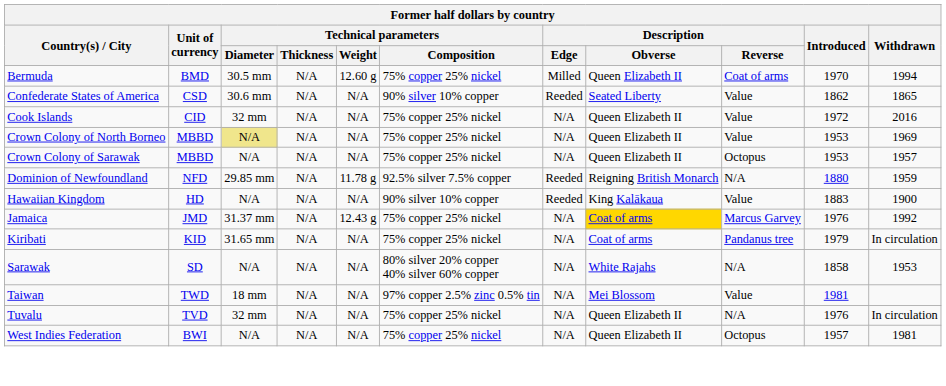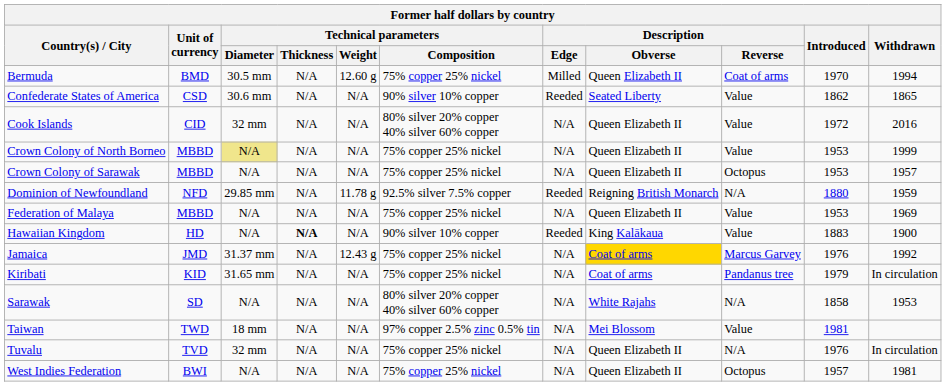 <table class="wikitable" style="font-size: 90%">
 <tr>
 <th colspan=11><strong>Former half dollars by country</strong></th>
 </tr>
 <tr>
 <th rowspan=2>Country(s) / City</th>
 <th rowspan=2>Unit of <br>currency</th>
 <th colspan=4>Technical parameters</th>
 <th colspan=3>Description</th>
 <th rowspan=2>Introduced</th>
 <th rowspan=2>Withdrawn</th>
 </tr>
 <tr>
 <th>Diameter</th>
 <th>Thickness</th>
 <th>Weight</th>
 <th>Composition</th>
 <th>Edge</th>
 <th>Obverse</th>
 <th>Reverse</th>
 </tr>
 <tr>
 <td> <a href='#'>Bermuda</a></td>
 <td style="text-align:center;"><a href='#'>BMD</a></td>
 <td style="text-align:center;">30.5 mm</td>
 <td style="text-align:center;">N/A</td>
 <td style="text-align:center;">12.60 g</td>
 <td>75% <a href='#'>copper</a> 25% <a href='#'>nickel</a></td>
 <td style="text-align:center;">Milled</td>
 <td>Queen <a href='#'>Elizabeth II</a></td>
 <td><a href='#'>Coat of arms</a></td>
 <td style="text-align:center;">1970</td>
 <td style="text-align:center;">1994</td>
 </tr>
 <tr>
 <td> <a href='#'>Confederate States of America</a></td>
 <td style="text-align:center;"><a href='#'>CSD</a></td>
 <td style="text-align:center;">30.6 mm</td>
 <td style="text-align:center;">N/A</td>
 <td style="text-align:center;">N/A</td>
 <td>90% <a href='#'>silver</a> 10% copper</td>
 <td style="text-align:center;">Reeded</td>
 <td><a href='#'>Seated Liberty</a></td>
 <td>Value</td>
 <td style="text-align:center;">1862</td>
 <td style="text-align:center;">1865</td>
 </tr>
 <tr>
 <td> <a href='#'>Cook Islands</a></td>
 <td style="text-align:center;"><a href='#'>CID</a></td>
 <td style="text-align:center;">32 mm</td>
 <td style="text-align:center;">N/A</td>
 <td style="text-align:center;">N/A</td>
-<td>75% copper 25% nickel</td>
+<td>80% silver 20% copper  <br> 40% silver 60% copper </td>
 <td style="text-align:center;">N/A</td>
 <td>Queen Elizabeth II</td>
 <td>Value</td>
 <td style="text-align:center;">1972</td>
 <td style="text-align:center;">2016</td>
 </tr>
 <tr>
 <td> <a href='#'>Crown Colony of North Borneo</a></td>
 <td style="text-align:center;"><a href='#'>MBBD</a></td>
 <td style="background: khaki; text-align:center;">N/A</td>
 <td style="text-align:center;">N/A</td>
 <td style="text-align:center;">N/A</td>
 <td>75% copper 25% nickel</td>
 <td style="text-align:center;">N/A</td>
 <td>Queen Elizabeth II</td>
 <td>Value</td>
 <td style="text-align:center;">1953</td>
-<td style="text-align:center;">1969</td>
+<td style="text-align:center;">1999</td>
 </tr>
 <tr>
 <td> <a href='#'>Crown Colony of Sarawak</a></td>
 <td style="text-align:center;"><a href='#'>MBBD</a></td>
 <td style="text-align:center;">N/A</td>
 <td style="text-align:center;">N/A</td>
 <td style="text-align:center;">N/A</td>
 <td>75% copper 25% nickel</td>
 <td style="text-align:center;">N/A</td>
 <td>Queen Elizabeth II</td>
 <td>Octopus</td>
 <td style="text-align:center;">1953</td>
 <td style="text-align:center;">1957</td>
 </tr>
 <tr>
 <td> <a href='#'>Dominion of Newfoundland</a></td>
 <td style="text-align:center;"><a href='#'>NFD</a></td>
 <td style="text-align:center;">29.85 mm</td>
 <td style="text-align:center;">N/A</td>
 <td style="text-align:center;">11.78 g</td>
 <td>92.5% silver 7.5% copper</td>
 <td style="text-align:center;">Reeded</td>
 <td>Reigning <a href='#'>British Monarch</a></td>
 <td>N/A</td>
 <td style="text-align:center;"><a href='#'>1880</a></td>
 <td style="text-align:center;">1959</td>
 </tr>
 <tr>
+<td> <a href='#'>Federation of Malaya</a></td>
+<td style="text-align:center;"><a href='#'>MBBD</a></td>
+<td style="text-align:center;">N/A</td>
+<td style="text-align:center;">N/A</td>
+<td style="text-align:center;">N/A</td>
+<td>75% copper 25% nickel</td>
+<td style="text-align:center;">N/A</td>
+<td>Queen Elizabeth II</td>
+<td>Value</td>
+<td style="text-align:center;">1953</td>
+<td style="text-align:center;">1969</td>
+</tr>
+<tr>
 <td> <a href='#'>Hawaiian Kingdom</a></td>
 <td style="text-align:center;"><a href='#'>HD</a></td>
 <td style="text-align:center;">N/A</td>
-<td style="text-align:center;">N/A</td>
+<td style="text-align:center;"><strong>N/A</strong></td>
 <td style="text-align:center;">N/A</td>
 <td>90% silver 10% copper</td>
 <td style="text-align:center;">Reeded</td>
 <td>King <a href='#'>Kalākaua</a></td>
 <td>Value</td>
 <td style="text-align:center;">1883</td>
 <td style="text-align:center;">1900</td>
 </tr>
 <tr>
 <td> <a href='#'>Jamaica</a></td>
 <td style="text-align:center;"><a href='#'>JMD</a></td>
 <td style="text-align:center;">31.37 mm</td>
 <td style="text-align:center;">N/A</td>
 <td style="text-align:center;">12.43 g</td>
 <td>75% copper 25% nickel</td>
 <td style="text-align:center;">N/A</td>
 <td style="background: gold;"><a href='#'>Coat of arms</a></td>
 <td><a href='#'>Marcus Garvey</a></td>
 <td style="text-align:center;">1976</td>
 <td style="text-align:center;">1992</td>
 </tr>
 <tr>
 <td> <a href='#'>Kiribati</a></td>
 <td style="text-align:center;"><a href='#'>KID</a></td>
 <td style="text-align:center;">31.65 mm</td>
 <td style="text-align:center;">N/A</td>
 <td style="text-align:center;">N/A</td>
 <td>75% copper 25% nickel</td>
 <td style="text-align:center;">N/A</td>
 <td><a href='#'>Coat of arms</a></td>
 <td><a href='#'>Pandanus tree</a></td>
 <td style="text-align:center;">1979</td>
 <td style="text-align:center;">In circulation</td>
 </tr>
 <tr>
 <td> <a href='#'>Sarawak</a></td>
 <td style="text-align:center;"><a href='#'>SD</a></td>
 <td style="text-align:center;">N/A</td>
 <td style="text-align:center;">N/A</td>
 <td style="text-align:center;">N/A</td>
 <td>80% silver 20% copper  <br> 40% silver 60% copper </td>
 <td style="text-align:center;">N/A</td>
 <td><a href='#'>White Rajahs</a></td>
 <td>N/A</td>
 <td style="text-align:center;">1858</td>
 <td style="text-align:center;">1953</td>
 </tr>
 <tr>
 <td> <a href='#'>Taiwan</a></td>
 <td style="text-align:center;"><a href='#'>TWD</a></td>
 <td style="text-align:center;">18 mm</td>
 <td style="text-align:center;">N/A</td>
 <td style="text-align:center;">N/A</td>
 <td>97% copper 2.5% <a href='#'>zinc</a> 0.5% <a href='#'>tin</a></td>
 <td style="text-align:center;">N/A</td>
 <td><a href='#'>Mei Blossom</a></td>
 <td>Value</td>
 <td style="text-align:center;"><a href='#'>1981</a></td>
 <td></td>
 </tr>
 <tr>
 <td> <a href='#'>Tuvalu</a></td>
 <td style="text-align:center;"><a href='#'>TVD</a></td>
 <td style="text-align:center;">32 mm</td>
 <td style="text-align:center;">N/A</td>
 <td style="text-align:center;">N/A</td>
 <td>75% copper 25% nickel</td>
 <td style="text-align:center;">N/A</td>
 <td>Queen Elizabeth II</td>
 <td>N/A</td>
 <td style="text-align:center;">1976</td>
 <td style="text-align:center;">In circulation</td>
 </tr>
 <tr>
 <td> <a href='#'>West Indies Federation</a></td>
 <td style="text-align:center;"><a href='#'>BWI</a></td>
 <td style="text-align:center;">N/A</td>
 <td style="text-align:center;">N/A</td>
 <td style="text-align:center;">N/A</td>
 <td>75% <a href='#'>copper</a> 25% <a href='#'>nickel</a></td>
 <td style="text-align:center;">N/A</td>
 <td>Queen Elizabeth II</td>
 <td>Octopus</td>
 <td style="text-align:center;">1957</td>
 <td style="text-align:center;">1981</td>
 </tr>
 </table>
